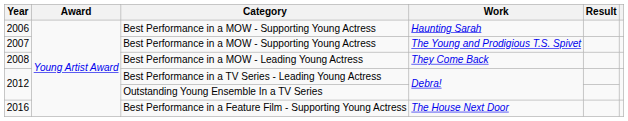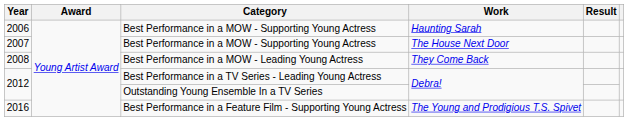 <table class="wikitable sortable">
 <tr>
 <th>Year</th>
 <th>Award</th>
 <th>Category</th>
 <th>Work</th>
 <th>Result</th>
 <th></th>
 </tr>
 <tr>
 <td>2006</td>
 <td rowspan=6><em><a href='#'>Young Artist Award</a></em></td>
 <td>Best Performance in a MOW - Supporting Young Actress</td>
 <td><em><a href='#'>Haunting Sarah</a></em></td>
 <td></td>
 <td></td>
 </tr>
 <tr>
 <td>2007</td>
 <td>Best Performance in a MOW - Supporting Young Actress</td>
-<td><em><a href='#'>The Young and Prodigious T.S. Spivet</a></em></td>
+<td><em><a href='#'>The House Next Door</a></em></td>
 <td></td>
 <td></td>
 </tr>
 <tr>
 <td>2008</td>
 <td>Best Performance in a MOW - Leading Young Actress</td>
 <td><em><a href='#'>They Come Back</a></em></td>
 <td></td>
 <td></td>
 </tr>
 <tr>
 <td rowspan=2>2012</td>
 <td>Best Performance in a TV Series - Leading Young Actress</td>
 <td rowspan="2"><em><a href='#'>Debra!</a></em></td>
 <td></td>
 <td rowspan="2"></td>
 </tr>
 <tr>
 <td>Outstanding Young Ensemble In a TV Series</td>
 <td></td>
 </tr>
 <tr>
 <td>2016</td>
 <td>Best Performance in a Feature Film - Supporting Young Actress</td>
-<td><em><a href='#'>The House Next Door</a></em></td>
+<td><em><a href='#'>The Young and Prodigious T.S. Spivet</a></em></td>
 <td></td>
 <td></td>
 </tr>
 </table>
